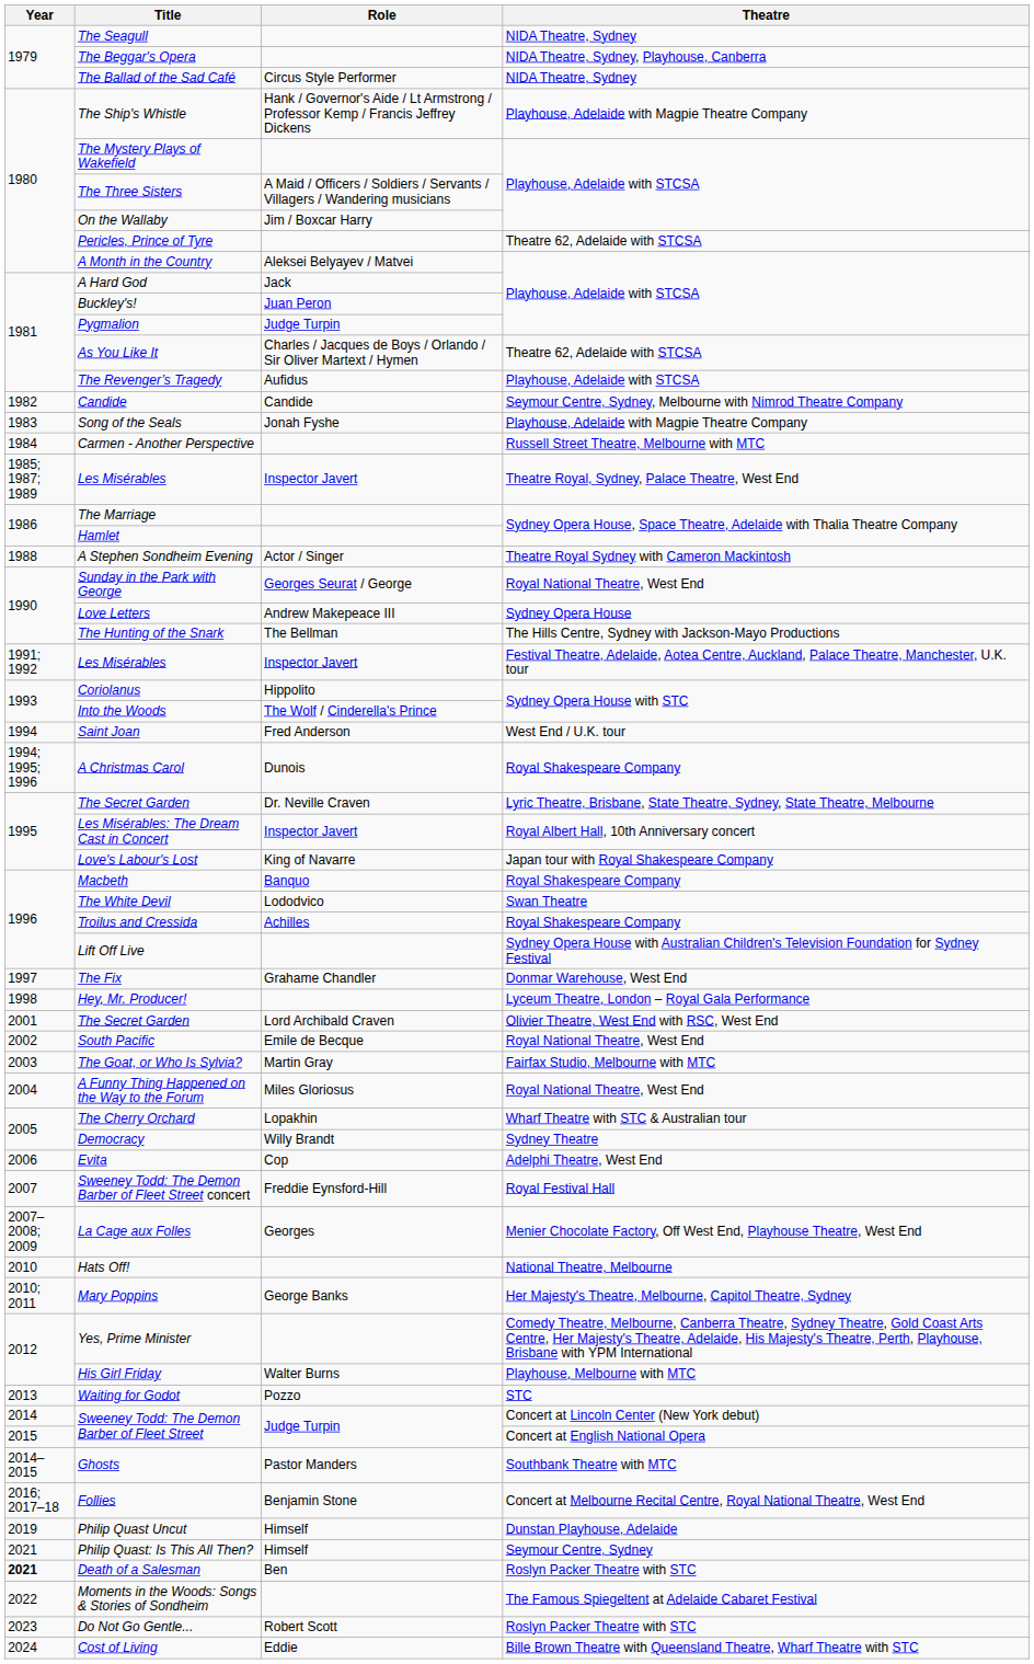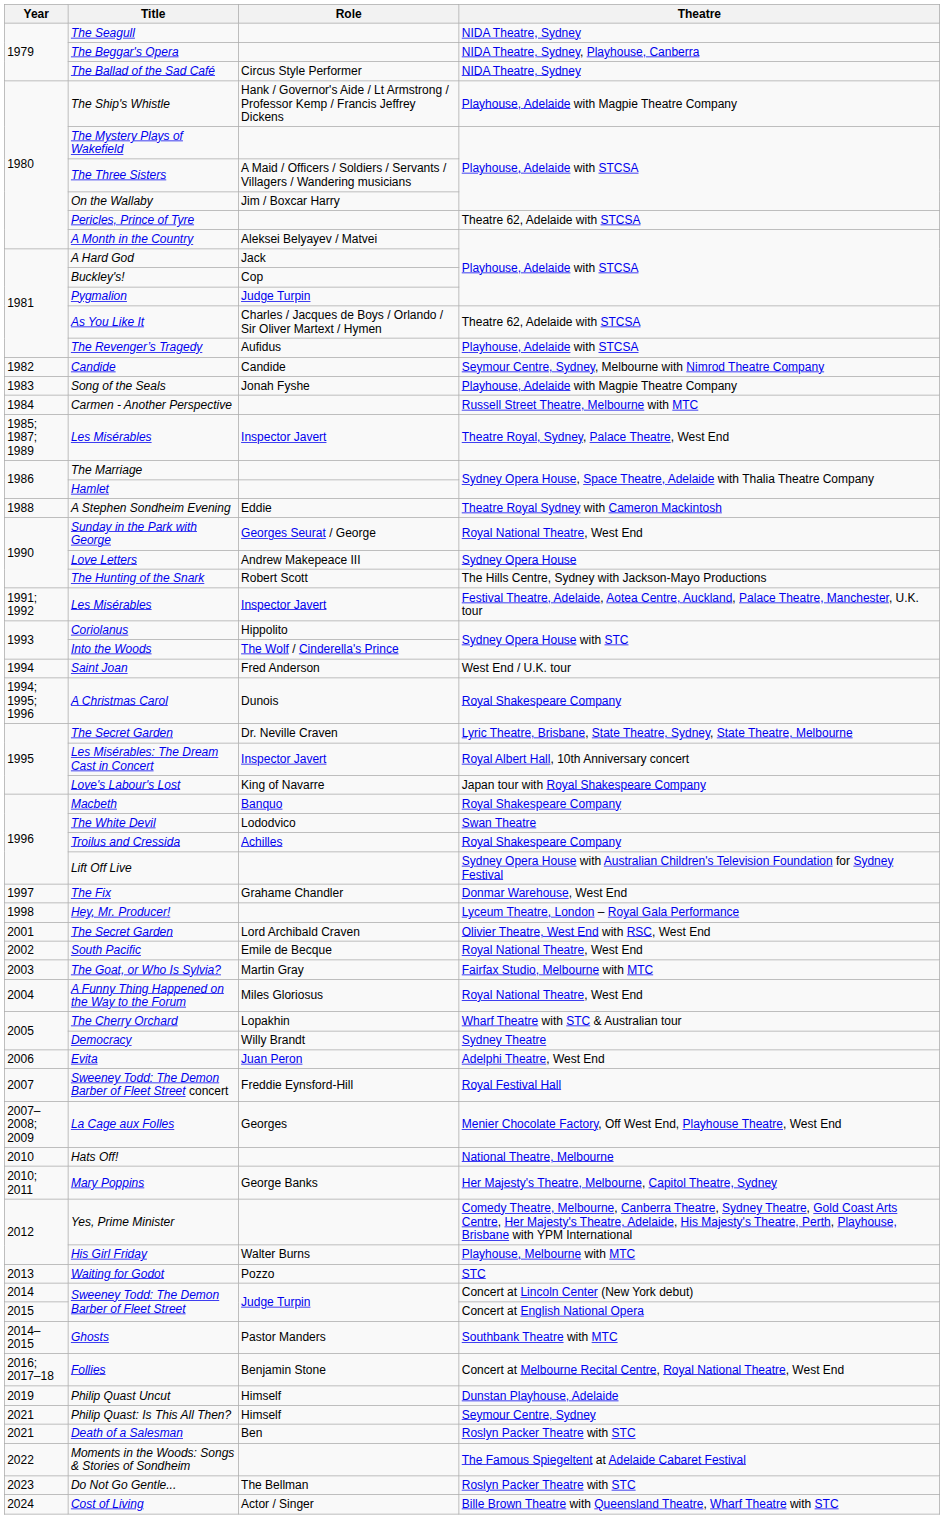 <table class="wikitable sortable">
 <tr>
 <th scope="col">Year</th>
 <th scope="col">Title</th>
 <th scope="col">Role</th>
 <th scope="col">Theatre</th>
 </tr>
 <tr>
 <td rowspan="3">1979</td>
 <td><em><a href='#'>The Seagull</a></em></td>
 <td></td>
 <td><a href='#'>NIDA Theatre, Sydney</a></td>
 </tr>
 <tr>
 <td><em><a href='#'>The Beggar's Opera</a></em></td>
 <td></td>
 <td><a href='#'>NIDA Theatre, Sydney</a>, <a href='#'>Playhouse, Canberra</a></td>
 </tr>
 <tr>
 <td><em><a href='#'>The Ballad of the Sad Café</a></em></td>
 <td>Circus Style Performer</td>
 <td><a href='#'>NIDA Theatre, Sydney</a></td>
 </tr>
 <tr>
 <td rowspan="6">1980</td>
 <td><em>The Ship's Whistle</em></td>
 <td>Hank / Governor's Aide / Lt Armstrong / Professor Kemp / Francis Jeffrey Dickens</td>
 <td><a href='#'>Playhouse, Adelaide</a> with Magpie Theatre Company</td>
 </tr>
 <tr>
 <td><em><a href='#'>The Mystery Plays of Wakefield</a></em></td>
 <td></td>
 <td rowspan="3"><a href='#'>Playhouse, Adelaide</a> with <a href='#'>STCSA</a></td>
 </tr>
 <tr>
 <td><em><a href='#'>The Three Sisters</a></em></td>
 <td>A Maid / Officers / Soldiers / Servants / Villagers / Wandering musicians</td>
 </tr>
 <tr>
 <td><em>On the Wallaby</em></td>
 <td>Jim / Boxcar Harry</td>
 </tr>
 <tr>
 <td><em><a href='#'>Pericles, Prince of Tyre</a></em></td>
 <td></td>
 <td>Theatre 62, Adelaide with <a href='#'>STCSA</a></td>
 </tr>
 <tr>
 <td><em><a href='#'>A Month in the Country</a></em></td>
 <td>Aleksei Belyayev / Matvei</td>
 <td rowspan="4"><a href='#'>Playhouse, Adelaide</a> with <a href='#'>STCSA</a></td>
 </tr>
 <tr>
 <td rowspan="5">1981</td>
 <td><em>A Hard God</em></td>
 <td>Jack</td>
 </tr>
 <tr>
 <td><em>Buckley's!</em></td>
-<td><a href='#'>Juan Peron</a></td>
+<td>Cop</td>
 </tr>
 <tr>
 <td><em><a href='#'>Pygmalion</a></em></td>
 <td><a href='#'>Judge Turpin</a></td>
 </tr>
 <tr>
 <td><em><a href='#'>As You Like It</a></em></td>
 <td>Charles / Jacques de Boys / Orlando / Sir Oliver Martext / Hymen</td>
 <td>Theatre 62, Adelaide with <a href='#'>STCSA</a></td>
 </tr>
 <tr>
 <td><em><a href='#'>The Revenger’s Tragedy</a></em></td>
 <td>Aufidus</td>
 <td><a href='#'>Playhouse, Adelaide</a> with <a href='#'>STCSA</a></td>
 </tr>
 <tr>
 <td>1982</td>
 <td><em><a href='#'>Candide</a></em></td>
 <td>Candide</td>
 <td><a href='#'>Seymour Centre, Sydney</a>, Melbourne with <a href='#'>Nimrod Theatre Company</a></td>
 </tr>
 <tr>
 <td>1983</td>
 <td><em>Song of the Seals</em></td>
 <td>Jonah Fyshe</td>
 <td><a href='#'>Playhouse, Adelaide</a> with Magpie Theatre Company</td>
 </tr>
 <tr>
 <td>1984</td>
 <td><em>Carmen - Another Perspective</em></td>
 <td></td>
 <td><a href='#'>Russell Street Theatre, Melbourne</a> with <a href='#'>MTC</a></td>
 </tr>
 <tr>
 <td>1985; 1987; 1989</td>
 <td><em><a href='#'>Les Misérables</a></em></td>
 <td><a href='#'>Inspector Javert</a></td>
 <td><a href='#'>Theatre Royal, Sydney</a>, <a href='#'>Palace Theatre</a>, West End</td>
 </tr>
 <tr>
 <td rowspan="2">1986</td>
 <td><em>The Marriage</em></td>
 <td></td>
 <td rowspan="2"><a href='#'>Sydney Opera House</a>, <a href='#'>Space Theatre, Adelaide</a> with Thalia Theatre Company</td>
 </tr>
 <tr>
 <td><em><a href='#'>Hamlet</a></em></td>
 <td></td>
 </tr>
 <tr>
 <td>1988</td>
 <td><em>A Stephen Sondheim Evening</em></td>
-<td>Actor / Singer</td>
+<td>Eddie</td>
 <td><a href='#'>Theatre Royal Sydney</a> with <a href='#'>Cameron Mackintosh</a></td>
 </tr>
 <tr>
 <td rowspan="3">1990</td>
 <td><em><a href='#'>Sunday in the Park with George</a></em></td>
 <td><a href='#'>Georges Seurat</a> / George</td>
 <td><a href='#'>Royal National Theatre</a>, West End</td>
 </tr>
 <tr>
 <td><em><a href='#'>Love Letters</a></em></td>
 <td>Andrew Makepeace III</td>
 <td><a href='#'>Sydney Opera House</a></td>
 </tr>
 <tr>
 <td><em><a href='#'>The Hunting of the Snark</a></em></td>
-<td>The Bellman</td>
+<td>Robert Scott</td>
 <td>The Hills Centre, Sydney with Jackson-Mayo Productions</td>
 </tr>
 <tr>
 <td>1991; 1992</td>
 <td><em><a href='#'>Les Misérables</a></em></td>
 <td><a href='#'>Inspector Javert</a></td>
 <td><a href='#'>Festival Theatre, Adelaide</a>, <a href='#'>Aotea Centre, Auckland</a>, <a href='#'>Palace Theatre, Manchester</a>, U.K. tour</td>
 </tr>
 <tr>
 <td rowspan="2">1993</td>
 <td><em><a href='#'>Coriolanus</a></em></td>
 <td>Hippolito</td>
 <td rowspan="2"><a href='#'>Sydney Opera House</a> with <a href='#'>STC</a></td>
 </tr>
 <tr>
 <td><em><a href='#'>Into the Woods</a></em></td>
 <td><a href='#'>The Wolf</a> / <a href='#'>Cinderella's Prince</a></td>
 </tr>
 <tr>
 <td>1994</td>
 <td><em><a href='#'>Saint Joan</a></em></td>
 <td>Fred Anderson</td>
 <td>West End / U.K. tour</td>
 </tr>
 <tr>
 <td>1994; 1995; 1996</td>
 <td data-sort-value="Christmas Carol, A"><em><a href='#'>A Christmas Carol</a></em></td>
 <td>Dunois</td>
 <td><a href='#'>Royal Shakespeare Company</a></td>
 </tr>
 <tr>
 <td rowspan="3">1995</td>
 <td><em><a href='#'>The Secret Garden</a></em></td>
 <td>Dr. Neville Craven</td>
 <td><a href='#'>Lyric Theatre, Brisbane</a>, <a href='#'>State Theatre, Sydney</a>, <a href='#'>State Theatre, Melbourne</a></td>
 </tr>
 <tr>
 <td><em><a href='#'>Les Misérables: The Dream Cast in Concert</a></em></td>
 <td><a href='#'>Inspector Javert</a></td>
 <td><a href='#'>Royal Albert Hall</a>, 10th Anniversary concert</td>
 </tr>
 <tr>
 <td><em><a href='#'>Love's Labour's Lost</a></em></td>
 <td>King of Navarre</td>
 <td>Japan tour with <a href='#'>Royal Shakespeare Company</a></td>
 </tr>
 <tr>
 <td rowspan="4">1996</td>
 <td><em><a href='#'>Macbeth</a></em></td>
 <td><a href='#'>Banquo</a></td>
 <td><a href='#'>Royal Shakespeare Company</a></td>
 </tr>
 <tr>
 <td><em><a href='#'>The White Devil</a></em></td>
 <td>Lododvico</td>
 <td><a href='#'>Swan Theatre</a></td>
 </tr>
 <tr>
 <td><em><a href='#'>Troilus and Cressida</a></em></td>
 <td><a href='#'>Achilles</a></td>
 <td><a href='#'>Royal Shakespeare Company</a></td>
 </tr>
 <tr>
 <td><em>Lift Off Live</em></td>
 <td></td>
 <td><a href='#'>Sydney Opera House</a> with <a href='#'>Australian Children's Television Foundation</a> for <a href='#'>Sydney Festival</a></td>
 </tr>
 <tr>
 <td>1997</td>
 <td><em><a href='#'>The Fix</a></em></td>
 <td>Grahame Chandler</td>
 <td><a href='#'>Donmar Warehouse</a>, West End</td>
 </tr>
 <tr>
 <td>1998</td>
 <td><em><a href='#'>Hey, Mr. Producer!</a></em></td>
 <td></td>
 <td><a href='#'>Lyceum Theatre, London</a> – <a href='#'>Royal Gala Performance</a></td>
 </tr>
 <tr>
 <td>2001</td>
 <td><em><a href='#'>The Secret Garden</a></em></td>
 <td>Lord Archibald Craven</td>
 <td><a href='#'>Olivier Theatre, West End</a> with <a href='#'>RSC</a>, West End</td>
 </tr>
 <tr>
 <td>2002</td>
 <td><em><a href='#'>South Pacific</a></em></td>
 <td>Emile de Becque</td>
 <td><a href='#'>Royal National Theatre</a>, West End</td>
 </tr>
 <tr>
 <td>2003</td>
 <td><em><a href='#'>The Goat, or Who Is Sylvia?</a></em></td>
 <td>Martin Gray</td>
 <td><a href='#'>Fairfax Studio, Melbourne</a> with <a href='#'>MTC</a></td>
 </tr>
 <tr>
 <td>2004</td>
 <td><em><a href='#'>A Funny Thing Happened on the Way to the Forum</a></em></td>
 <td>Miles Gloriosus</td>
 <td><a href='#'>Royal National Theatre</a>, West End</td>
 </tr>
 <tr>
 <td rowspan="2">2005</td>
 <td><em><a href='#'>The Cherry Orchard</a></em></td>
 <td>Lopakhin</td>
 <td><a href='#'>Wharf Theatre</a> with <a href='#'>STC</a> & Australian tour</td>
 </tr>
 <tr>
 <td><em><a href='#'>Democracy</a></em></td>
 <td>Willy Brandt</td>
 <td><a href='#'>Sydney Theatre</a></td>
 </tr>
 <tr>
 <td>2006</td>
 <td><em><a href='#'>Evita</a></em></td>
-<td>Cop</td>
+<td><a href='#'>Juan Peron</a></td>
 <td><a href='#'>Adelphi Theatre</a>, West End</td>
 </tr>
 <tr>
 <td>2007</td>
 <td><em><a href='#'>Sweeney Todd: The Demon Barber of Fleet Street</a></em> concert</td>
 <td>Freddie Eynsford-Hill</td>
 <td><a href='#'>Royal Festival Hall</a></td>
 </tr>
 <tr>
 <td>2007–2008; 2009</td>
 <td><em><a href='#'>La Cage aux Folles</a></em></td>
 <td>Georges</td>
 <td><a href='#'>Menier Chocolate Factory</a>, Off West End, <a href='#'>Playhouse Theatre</a>, West End</td>
 </tr>
 <tr>
 <td>2010</td>
 <td><em>Hats Off!</em></td>
 <td></td>
 <td><a href='#'>National Theatre, Melbourne</a></td>
 </tr>
 <tr>
 <td>2010; 2011</td>
 <td><em><a href='#'>Mary Poppins</a></em></td>
 <td>George Banks</td>
 <td><a href='#'>Her Majesty's Theatre, Melbourne</a>, <a href='#'>Capitol Theatre, Sydney</a></td>
 </tr>
 <tr>
 <td rowspan="2">2012</td>
 <td><em>Yes, Prime Minister</em></td>
 <td></td>
 <td><a href='#'>Comedy Theatre, Melbourne</a>, <a href='#'>Canberra Theatre</a>, <a href='#'>Sydney Theatre</a>, <a href='#'>Gold Coast Arts Centre</a>, <a href='#'>Her Majesty's Theatre, Adelaide</a>, <a href='#'>His Majesty's Theatre, Perth</a>, <a href='#'>Playhouse, Brisbane</a> with YPM International</td>
 </tr>
 <tr>
 <td><em><a href='#'>His Girl Friday</a></em></td>
 <td>Walter Burns</td>
 <td><a href='#'>Playhouse, Melbourne</a> with <a href='#'>MTC</a></td>
 </tr>
 <tr>
 <td>2013</td>
 <td><em><a href='#'>Waiting for Godot</a></em></td>
 <td>Pozzo</td>
 <td><a href='#'>STC</a></td>
 </tr>
 <tr>
 <td>2014</td>
 <td rowspan=2><em><a href='#'>Sweeney Todd: The Demon Barber of Fleet Street</a></em></td>
 <td rowspan=2><a href='#'>Judge Turpin</a></td>
 <td>Concert at <a href='#'>Lincoln Center</a> (New York debut)</td>
 </tr>
 <tr>
 <td>2015</td>
 <td>Concert at <a href='#'>English National Opera</a></td>
 </tr>
 <tr>
 <td>2014–2015</td>
 <td><em><a href='#'>Ghosts</a></em></td>
 <td>Pastor Manders</td>
 <td><a href='#'>Southbank Theatre</a> with <a href='#'>MTC</a></td>
 </tr>
 <tr>
 <td>2016; 2017–18</td>
 <td><em><a href='#'>Follies</a></em></td>
 <td>Benjamin Stone</td>
 <td>Concert at <a href='#'>Melbourne Recital Centre</a>, <a href='#'>Royal National Theatre</a>, West End</td>
 </tr>
 <tr>
 <td>2019</td>
 <td><em>Philip Quast Uncut</em></td>
 <td>Himself</td>
 <td><a href='#'>Dunstan Playhouse, Adelaide</a></td>
 </tr>
 <tr>
 <td>2021</td>
 <td><em>Philip Quast: Is This All Then?</em></td>
 <td>Himself</td>
 <td><a href='#'>Seymour Centre, Sydney</a></td>
 </tr>
 <tr>
-<td><strong>2021</strong></td>
+<td>2021</td>
 <td><em><a href='#'>Death of a Salesman</a></em></td>
 <td>Ben</td>
 <td><a href='#'>Roslyn Packer Theatre</a> with <a href='#'>STC</a></td>
 </tr>
 <tr>
 <td>2022</td>
 <td><em>Moments in the Woods: Songs & Stories of Sondheim</em></td>
 <td></td>
 <td><a href='#'>The Famous Spiegeltent</a> at <a href='#'>Adelaide Cabaret Festival</a></td>
 </tr>
 <tr>
 <td>2023</td>
 <td><em>Do Not Go Gentle...</em></td>
-<td>Robert Scott</td>
+<td>The Bellman</td>
 <td><a href='#'>Roslyn Packer Theatre</a> with <a href='#'>STC</a></td>
 </tr>
 <tr>
 <td>2024</td>
 <td><em><a href='#'>Cost of Living</a></em></td>
-<td>Eddie</td>
+<td>Actor / Singer</td>
 <td><a href='#'>Bille Brown Theatre</a> with <a href='#'>Queensland Theatre</a>, <a href='#'>Wharf Theatre</a> with <a href='#'>STC</a></td>
 </tr>
 </table>
